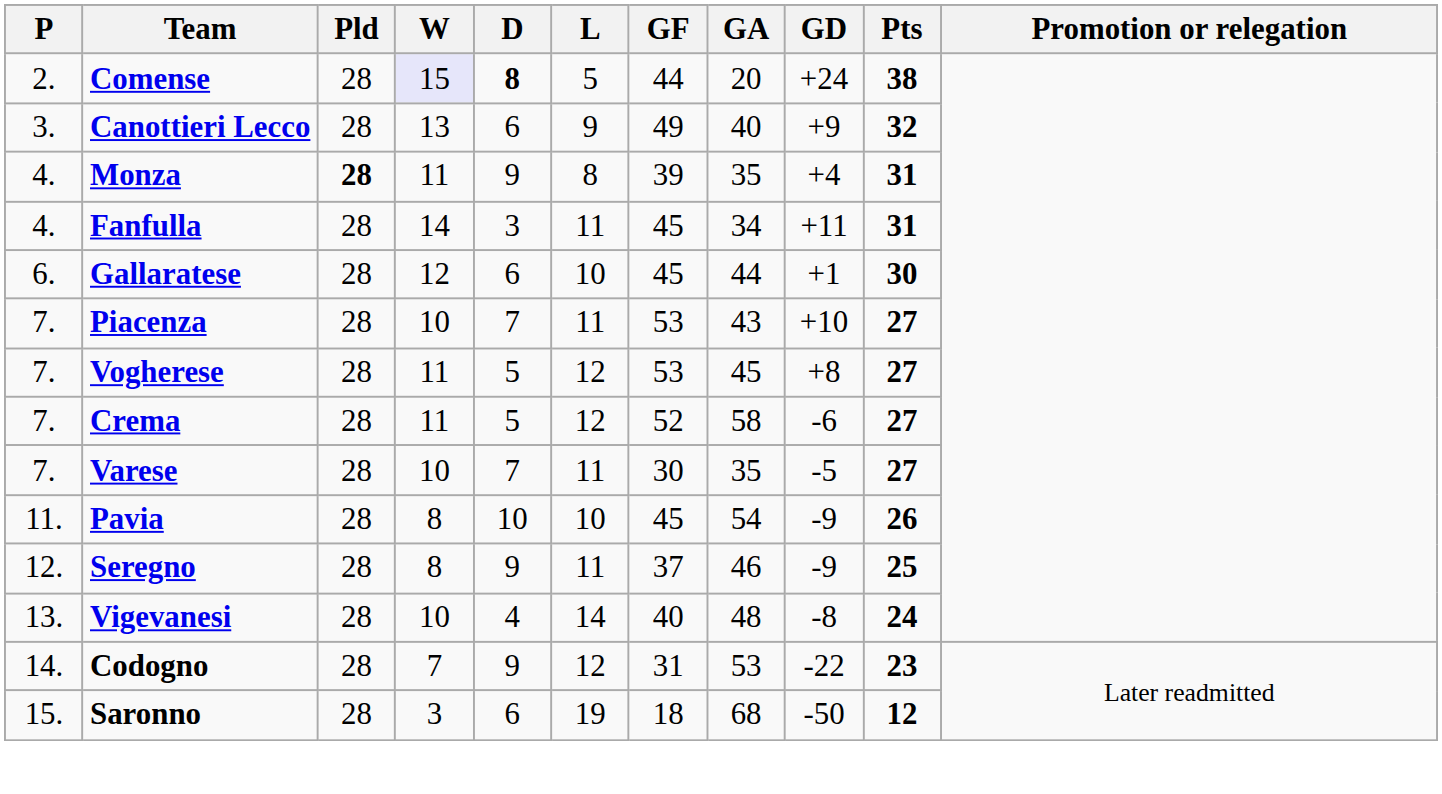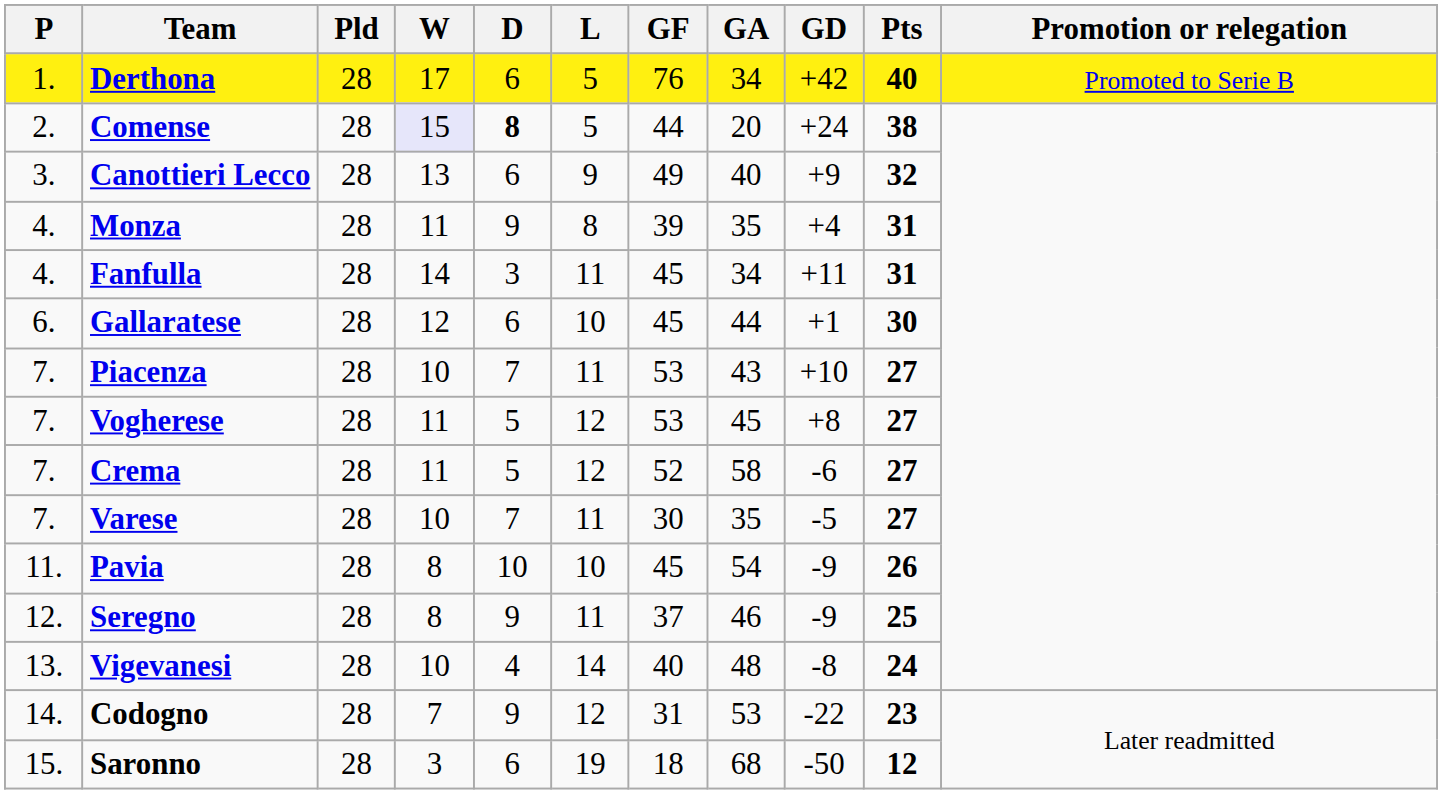 <table class="wikitable sortable" style="text-align: center;">
 <tr>
 <th width=33>P<br></th>
 <th>Team<br></th>
 <th width=33>Pld<br></th>
 <th width=33>W<br></th>
 <th width=33>D<br></th>
 <th width=33>L<br></th>
 <th width=33>GF<br></th>
 <th width=33>GA<br></th>
 <th width=33>GD<br></th>
 <th width=33>Pts<br></th>
 <th class="unsortable" width=250>Promotion or relegation<br></th>
+</tr>
+<tr style="background:#fff010;">
+<td>1.</td>
+<td align="left"><strong><a href='#'>Derthona</a></strong></td>
+<td>28</td>
+<td>17</td>
+<td>6</td>
+<td>5</td>
+<td>76</td>
+<td>34</td>
+<td>+42</td>
+<td><strong>40</strong></td>
+<td><small><a href='#'>Promoted to Serie B</a></small></td>
 </tr>
 <tr>
 <td>2.</td>
 <td align="left"><strong><a href='#'>Comense</a></strong></td>
 <td>28</td>
 <td style="background: lavender;">15</td>
 <td><strong>8</strong></td>
 <td>5</td>
 <td>44</td>
 <td>20</td>
 <td>+24</td>
 <td><strong>38</strong></td>
 </tr>
 <tr>
 <td>3.</td>
 <td align="left"><strong><a href='#'>Canottieri Lecco</a></strong></td>
 <td>28</td>
 <td>13</td>
 <td>6</td>
 <td>9</td>
 <td>49</td>
 <td>40</td>
 <td>+9</td>
 <td><strong>32</strong></td>
 </tr>
 <tr>
 <td>4.</td>
 <td align="left"><strong><a href='#'>Monza</a></strong></td>
-<td><strong>28</strong></td>
+<td>28</td>
 <td>11</td>
 <td>9</td>
 <td>8</td>
 <td>39</td>
 <td>35</td>
 <td>+4</td>
 <td><strong>31</strong></td>
 </tr>
 <tr>
 <td>4.</td>
 <td align="left"><strong><a href='#'>Fanfulla</a></strong></td>
 <td>28</td>
 <td>14</td>
 <td>3</td>
 <td>11</td>
 <td>45</td>
 <td>34</td>
 <td>+11</td>
 <td><strong>31</strong></td>
 </tr>
 <tr>
 <td>6.</td>
 <td align="left"><strong><a href='#'>Gallaratese</a></strong></td>
 <td>28</td>
 <td>12</td>
 <td>6</td>
 <td>10</td>
 <td>45</td>
 <td>44</td>
 <td>+1</td>
 <td><strong>30</strong></td>
 </tr>
 <tr>
 <td>7.</td>
 <td align="left"><strong><a href='#'>Piacenza</a></strong></td>
 <td>28</td>
 <td>10</td>
 <td>7</td>
 <td>11</td>
 <td>53</td>
 <td>43</td>
 <td>+10</td>
 <td><strong>27</strong></td>
 </tr>
 <tr>
 <td>7.</td>
 <td align="left"><strong><a href='#'>Vogherese</a></strong></td>
 <td>28</td>
 <td>11</td>
 <td>5</td>
 <td>12</td>
 <td>53</td>
 <td>45</td>
 <td>+8</td>
 <td><strong>27</strong></td>
 </tr>
 <tr>
 <td>7.</td>
 <td align="left"><strong><a href='#'>Crema</a></strong></td>
 <td>28</td>
 <td>11</td>
 <td>5</td>
 <td>12</td>
 <td>52</td>
 <td>58</td>
 <td>-6</td>
 <td><strong>27</strong></td>
 </tr>
 <tr>
 <td>7.</td>
 <td align="left"><strong><a href='#'>Varese</a></strong></td>
 <td>28</td>
 <td>10</td>
 <td>7</td>
 <td>11</td>
 <td>30</td>
 <td>35</td>
 <td>-5</td>
 <td><strong>27</strong></td>
 </tr>
 <tr>
 <td>11.</td>
 <td align="left"><strong><a href='#'>Pavia</a></strong></td>
 <td>28</td>
 <td>8</td>
 <td>10</td>
 <td>10</td>
 <td>45</td>
 <td>54</td>
 <td>-9</td>
 <td><strong>26</strong></td>
 </tr>
 <tr>
 <td>12.</td>
 <td align="left"><strong><a href='#'>Seregno</a></strong></td>
 <td>28</td>
 <td>8</td>
 <td>9</td>
 <td>11</td>
 <td>37</td>
 <td>46</td>
 <td>-9</td>
 <td><strong>25</strong></td>
 </tr>
 <tr>
 <td>13.</td>
 <td align="left"><strong><a href='#'>Vigevanesi</a></strong></td>
 <td>28</td>
 <td>10</td>
 <td>4</td>
 <td>14</td>
 <td>40</td>
 <td>48</td>
 <td>-8</td>
 <td><strong>24</strong></td>
 </tr>
 <tr>
 <td>14.</td>
 <td align="left"><strong>Codogno</strong></td>
 <td>28</td>
 <td>7</td>
 <td>9</td>
 <td>12</td>
 <td>31</td>
 <td>53</td>
 <td>-22</td>
 <td><strong>23</strong></td>
 <td rowspan="2"><small>Later readmitted</small></td>
 </tr>
 <tr>
 <td>15.</td>
 <td align="left"><strong>Saronno</strong></td>
 <td>28</td>
 <td>3</td>
 <td>6</td>
 <td>19</td>
 <td>18</td>
 <td>68</td>
 <td>-50</td>
 <td><strong>12</strong></td>
 </tr>
 </table>
